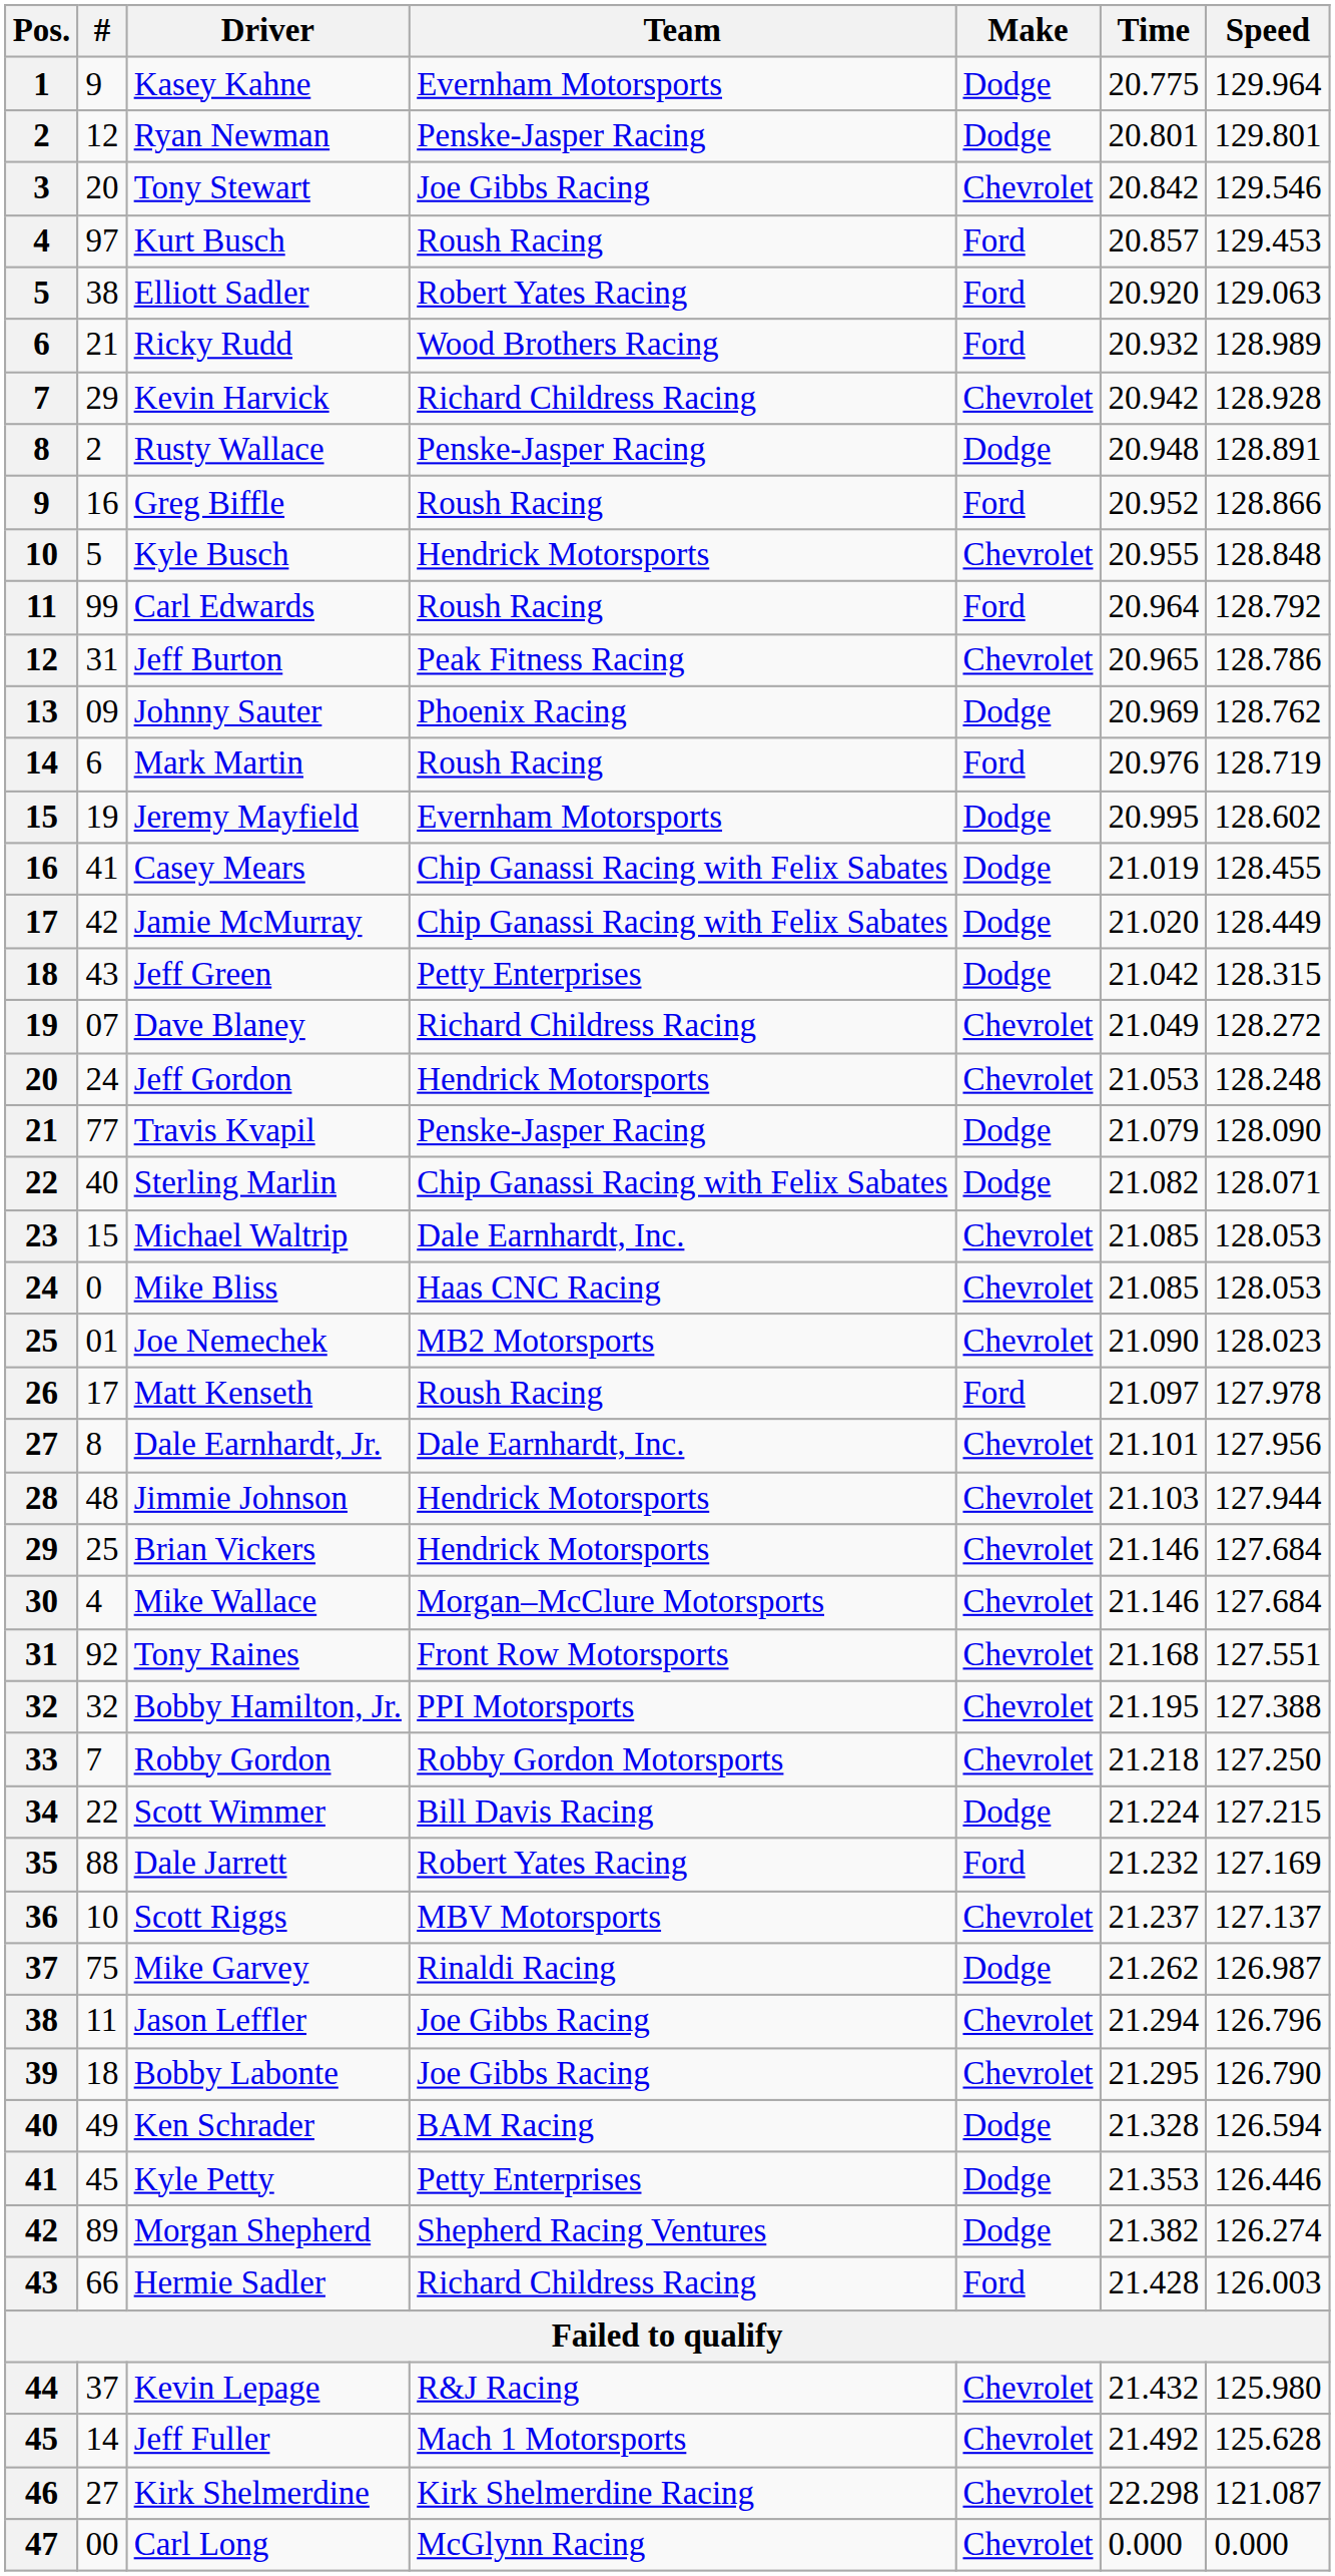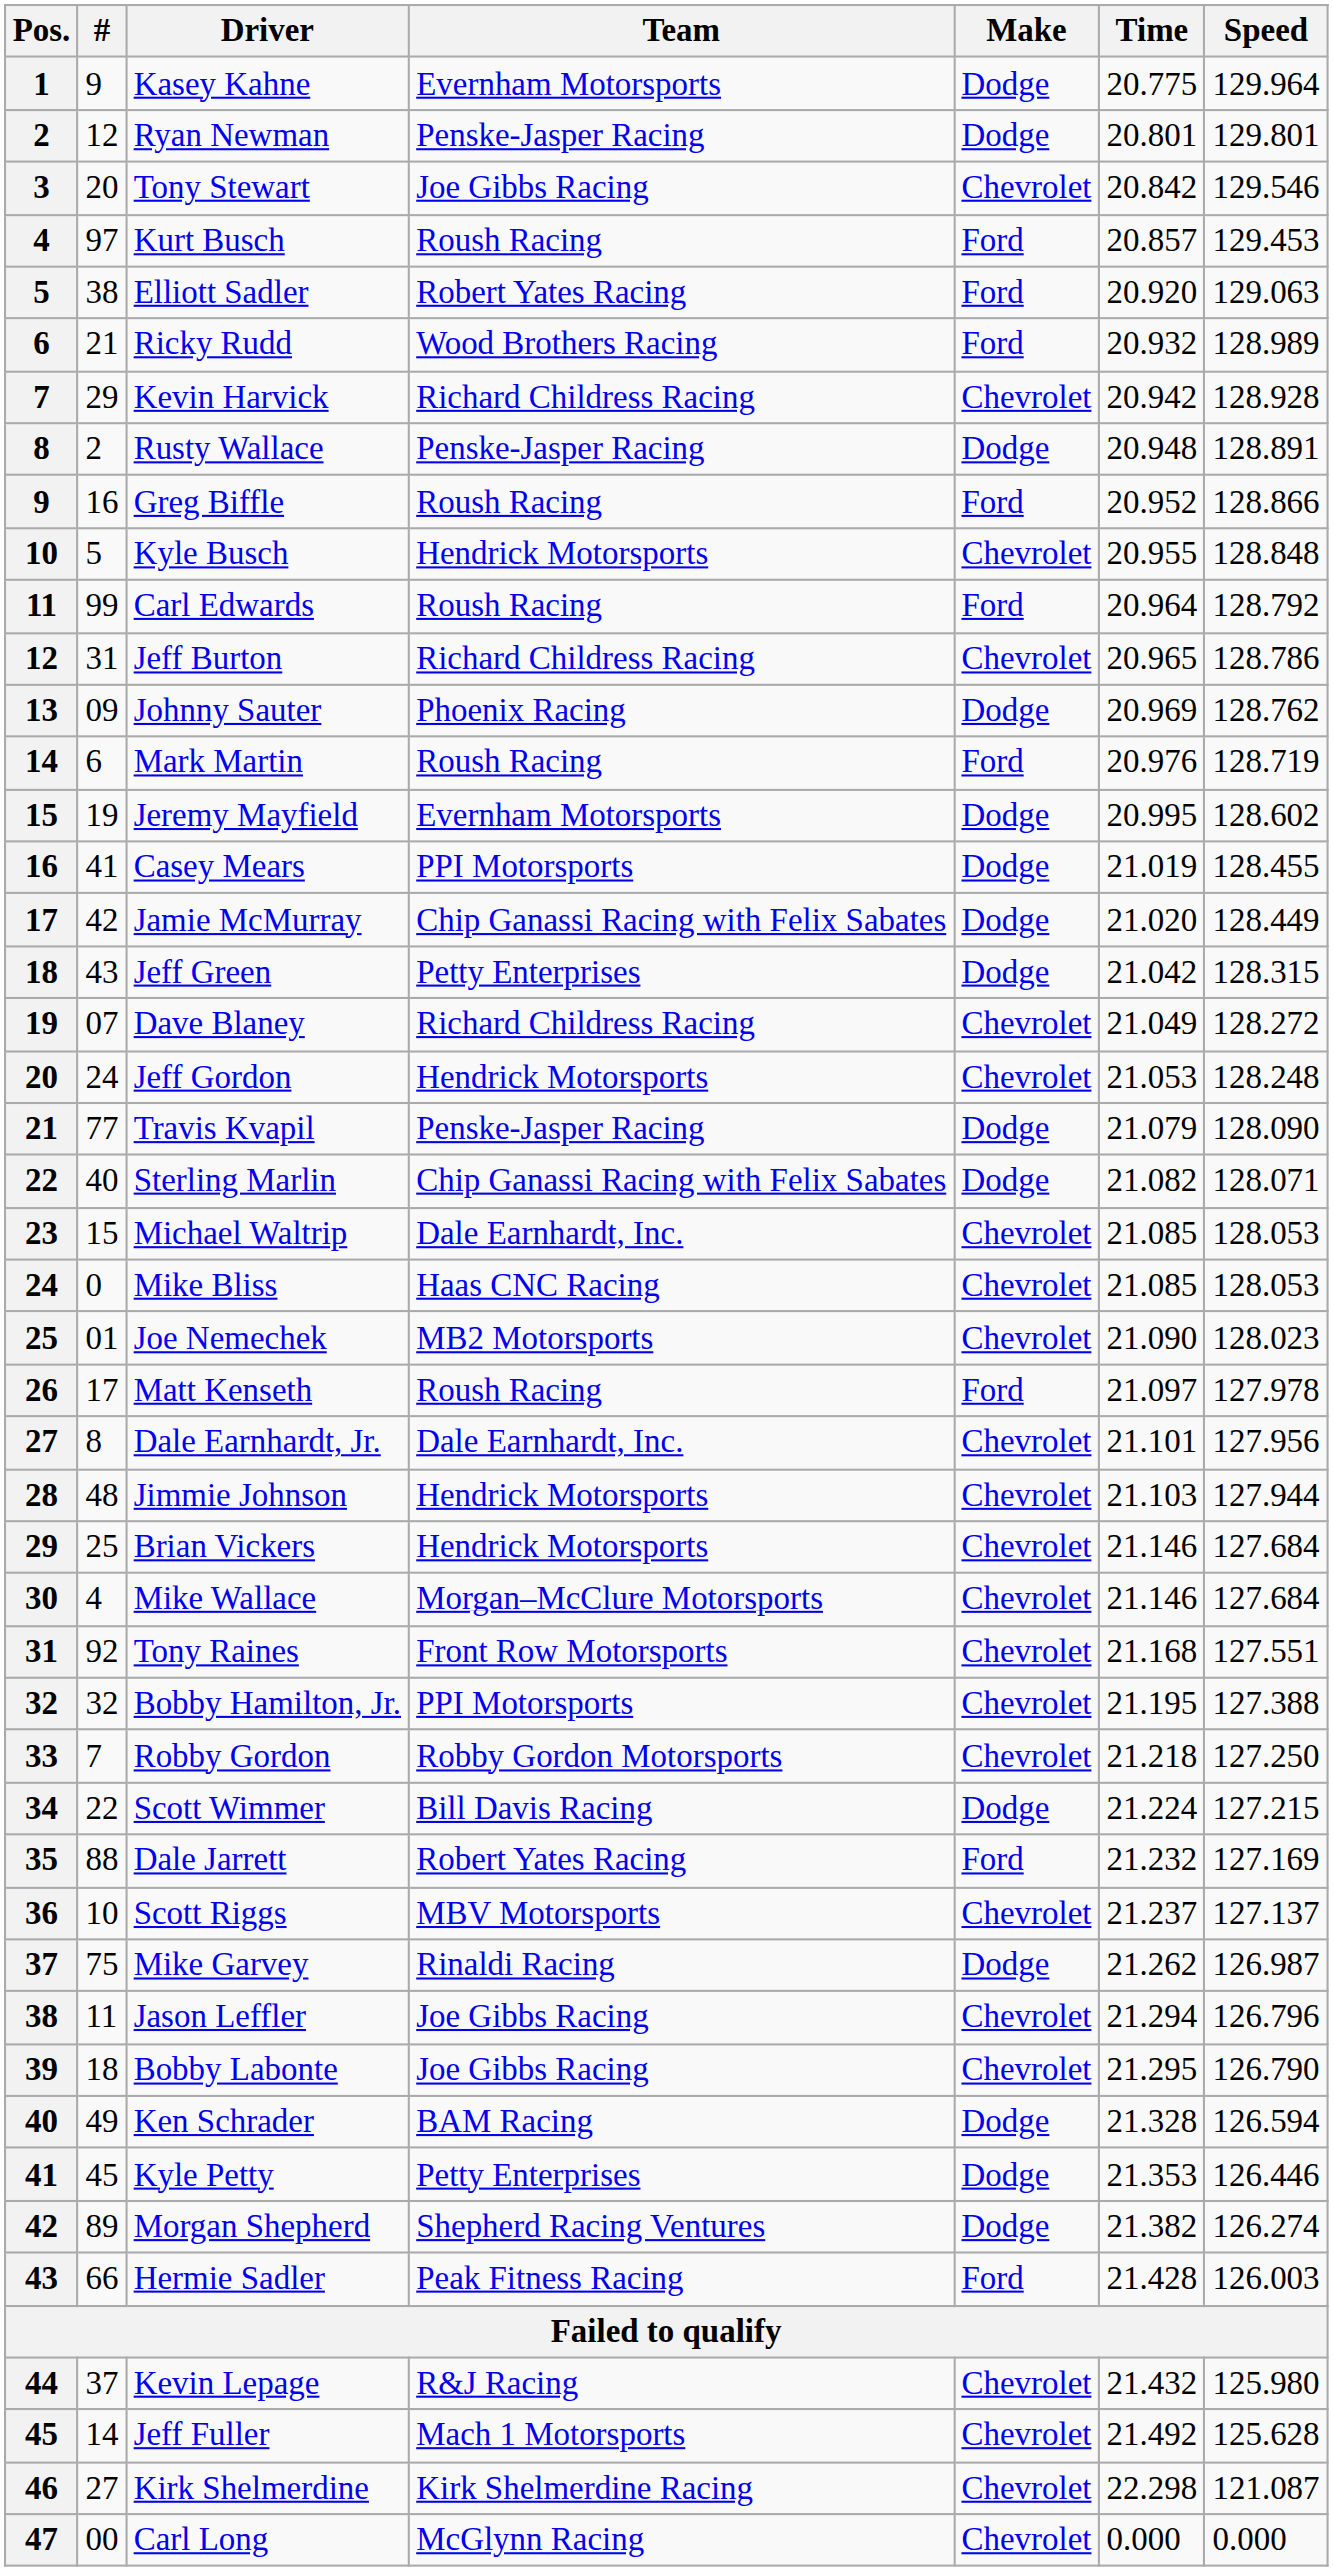 <table class="wikitable">
 <tr>
 <th>Pos.</th>
 <th>#</th>
 <th>Driver</th>
 <th>Team</th>
 <th>Make</th>
 <th>Time</th>
 <th>Speed</th>
 </tr>
 <tr>
 <th>1</th>
 <td>9</td>
 <td><a href='#'>Kasey Kahne</a></td>
 <td><a href='#'>Evernham Motorsports</a></td>
 <td><a href='#'>Dodge</a></td>
 <td>20.775</td>
 <td>129.964</td>
 </tr>
 <tr>
 <th>2</th>
 <td>12</td>
 <td><a href='#'>Ryan Newman</a></td>
 <td><a href='#'>Penske-Jasper Racing</a></td>
 <td><a href='#'>Dodge</a></td>
 <td>20.801</td>
 <td>129.801</td>
 </tr>
 <tr>
 <th>3</th>
 <td>20</td>
 <td><a href='#'>Tony Stewart</a></td>
 <td><a href='#'>Joe Gibbs Racing</a></td>
 <td><a href='#'>Chevrolet</a></td>
 <td>20.842</td>
 <td>129.546</td>
 </tr>
 <tr>
 <th>4</th>
 <td>97</td>
 <td><a href='#'>Kurt Busch</a></td>
 <td><a href='#'>Roush Racing</a></td>
 <td><a href='#'>Ford</a></td>
 <td>20.857</td>
 <td>129.453</td>
 </tr>
 <tr>
 <th>5</th>
 <td>38</td>
 <td><a href='#'>Elliott Sadler</a></td>
 <td><a href='#'>Robert Yates Racing</a></td>
 <td><a href='#'>Ford</a></td>
 <td>20.920</td>
 <td>129.063</td>
 </tr>
 <tr>
 <th>6</th>
 <td>21</td>
 <td><a href='#'>Ricky Rudd</a></td>
 <td><a href='#'>Wood Brothers Racing</a></td>
 <td><a href='#'>Ford</a></td>
 <td>20.932</td>
 <td>128.989</td>
 </tr>
 <tr>
 <th>7</th>
 <td>29</td>
 <td><a href='#'>Kevin Harvick</a></td>
 <td><a href='#'>Richard Childress Racing</a></td>
 <td><a href='#'>Chevrolet</a></td>
 <td>20.942</td>
 <td>128.928</td>
 </tr>
 <tr>
 <th>8</th>
 <td>2</td>
 <td><a href='#'>Rusty Wallace</a></td>
 <td><a href='#'>Penske-Jasper Racing</a></td>
 <td><a href='#'>Dodge</a></td>
 <td>20.948</td>
 <td>128.891</td>
 </tr>
 <tr>
 <th>9</th>
 <td>16</td>
 <td><a href='#'>Greg Biffle</a></td>
 <td><a href='#'>Roush Racing</a></td>
 <td><a href='#'>Ford</a></td>
 <td>20.952</td>
 <td>128.866</td>
 </tr>
 <tr>
 <th>10</th>
 <td>5</td>
 <td><a href='#'>Kyle Busch</a></td>
 <td><a href='#'>Hendrick Motorsports</a></td>
 <td><a href='#'>Chevrolet</a></td>
 <td>20.955</td>
 <td>128.848</td>
 </tr>
 <tr>
 <th>11</th>
 <td>99</td>
 <td><a href='#'>Carl Edwards</a></td>
 <td><a href='#'>Roush Racing</a></td>
 <td><a href='#'>Ford</a></td>
 <td>20.964</td>
 <td>128.792</td>
 </tr>
 <tr>
 <th>12</th>
 <td>31</td>
 <td><a href='#'>Jeff Burton</a></td>
-<td><a href='#'>Peak Fitness Racing</a></td>
+<td><a href='#'>Richard Childress Racing</a></td>
 <td><a href='#'>Chevrolet</a></td>
 <td>20.965</td>
 <td>128.786</td>
 </tr>
 <tr>
 <th>13</th>
 <td>09</td>
 <td><a href='#'>Johnny Sauter</a></td>
 <td><a href='#'>Phoenix Racing</a></td>
 <td><a href='#'>Dodge</a></td>
 <td>20.969</td>
 <td>128.762</td>
 </tr>
 <tr>
 <th>14</th>
 <td>6</td>
 <td><a href='#'>Mark Martin</a></td>
 <td><a href='#'>Roush Racing</a></td>
 <td><a href='#'>Ford</a></td>
 <td>20.976</td>
 <td>128.719</td>
 </tr>
 <tr>
 <th>15</th>
 <td>19</td>
 <td><a href='#'>Jeremy Mayfield</a></td>
 <td><a href='#'>Evernham Motorsports</a></td>
 <td><a href='#'>Dodge</a></td>
 <td>20.995</td>
 <td>128.602</td>
 </tr>
 <tr>
 <th>16</th>
 <td>41</td>
 <td><a href='#'>Casey Mears</a></td>
-<td><a href='#'>Chip Ganassi Racing with Felix Sabates</a></td>
+<td><a href='#'>PPI Motorsports</a></td>
 <td><a href='#'>Dodge</a></td>
 <td>21.019</td>
 <td>128.455</td>
 </tr>
 <tr>
 <th>17</th>
 <td>42</td>
 <td><a href='#'>Jamie McMurray</a></td>
 <td><a href='#'>Chip Ganassi Racing with Felix Sabates</a></td>
 <td><a href='#'>Dodge</a></td>
 <td>21.020</td>
 <td>128.449</td>
 </tr>
 <tr>
 <th>18</th>
 <td>43</td>
 <td><a href='#'>Jeff Green</a></td>
 <td><a href='#'>Petty Enterprises</a></td>
 <td><a href='#'>Dodge</a></td>
 <td>21.042</td>
 <td>128.315</td>
 </tr>
 <tr>
 <th>19</th>
 <td>07</td>
 <td><a href='#'>Dave Blaney</a></td>
 <td><a href='#'>Richard Childress Racing</a></td>
 <td><a href='#'>Chevrolet</a></td>
 <td>21.049</td>
 <td>128.272</td>
 </tr>
 <tr>
 <th>20</th>
 <td>24</td>
 <td><a href='#'>Jeff Gordon</a></td>
 <td><a href='#'>Hendrick Motorsports</a></td>
 <td><a href='#'>Chevrolet</a></td>
 <td>21.053</td>
 <td>128.248</td>
 </tr>
 <tr>
 <th>21</th>
 <td>77</td>
 <td><a href='#'>Travis Kvapil</a></td>
 <td><a href='#'>Penske-Jasper Racing</a></td>
 <td><a href='#'>Dodge</a></td>
 <td>21.079</td>
 <td>128.090</td>
 </tr>
 <tr>
 <th>22</th>
 <td>40</td>
 <td><a href='#'>Sterling Marlin</a></td>
 <td><a href='#'>Chip Ganassi Racing with Felix Sabates</a></td>
 <td><a href='#'>Dodge</a></td>
 <td>21.082</td>
 <td>128.071</td>
 </tr>
 <tr>
 <th>23</th>
 <td>15</td>
 <td><a href='#'>Michael Waltrip</a></td>
 <td><a href='#'>Dale Earnhardt, Inc.</a></td>
 <td><a href='#'>Chevrolet</a></td>
 <td>21.085</td>
 <td>128.053</td>
 </tr>
 <tr>
 <th>24</th>
 <td>0</td>
 <td><a href='#'>Mike Bliss</a></td>
 <td><a href='#'>Haas CNC Racing</a></td>
 <td><a href='#'>Chevrolet</a></td>
 <td>21.085</td>
 <td>128.053</td>
 </tr>
 <tr>
 <th>25</th>
 <td>01</td>
 <td><a href='#'>Joe Nemechek</a></td>
 <td><a href='#'>MB2 Motorsports</a></td>
 <td><a href='#'>Chevrolet</a></td>
 <td>21.090</td>
 <td>128.023</td>
 </tr>
 <tr>
 <th>26</th>
 <td>17</td>
 <td><a href='#'>Matt Kenseth</a></td>
 <td><a href='#'>Roush Racing</a></td>
 <td><a href='#'>Ford</a></td>
 <td>21.097</td>
 <td>127.978</td>
 </tr>
 <tr>
 <th>27</th>
 <td>8</td>
 <td><a href='#'>Dale Earnhardt, Jr.</a></td>
 <td><a href='#'>Dale Earnhardt, Inc.</a></td>
 <td><a href='#'>Chevrolet</a></td>
 <td>21.101</td>
 <td>127.956</td>
 </tr>
 <tr>
 <th>28</th>
 <td>48</td>
 <td><a href='#'>Jimmie Johnson</a></td>
 <td><a href='#'>Hendrick Motorsports</a></td>
 <td><a href='#'>Chevrolet</a></td>
 <td>21.103</td>
 <td>127.944</td>
 </tr>
 <tr>
 <th>29</th>
 <td>25</td>
 <td><a href='#'>Brian Vickers</a></td>
 <td><a href='#'>Hendrick Motorsports</a></td>
 <td><a href='#'>Chevrolet</a></td>
 <td>21.146</td>
 <td>127.684</td>
 </tr>
 <tr>
 <th>30</th>
 <td>4</td>
 <td><a href='#'>Mike Wallace</a></td>
 <td><a href='#'>Morgan–McClure Motorsports</a></td>
 <td><a href='#'>Chevrolet</a></td>
 <td>21.146</td>
 <td>127.684</td>
 </tr>
 <tr>
 <th>31</th>
 <td>92</td>
 <td><a href='#'>Tony Raines</a></td>
 <td><a href='#'>Front Row Motorsports</a></td>
 <td><a href='#'>Chevrolet</a></td>
 <td>21.168</td>
 <td>127.551</td>
 </tr>
 <tr>
 <th>32</th>
 <td>32</td>
 <td><a href='#'>Bobby Hamilton, Jr.</a></td>
 <td><a href='#'>PPI Motorsports</a></td>
 <td><a href='#'>Chevrolet</a></td>
 <td>21.195</td>
 <td>127.388</td>
 </tr>
 <tr>
 <th>33</th>
 <td>7</td>
 <td><a href='#'>Robby Gordon</a></td>
 <td><a href='#'>Robby Gordon Motorsports</a></td>
 <td><a href='#'>Chevrolet</a></td>
 <td>21.218</td>
 <td>127.250</td>
 </tr>
 <tr>
 <th>34</th>
 <td>22</td>
 <td><a href='#'>Scott Wimmer</a></td>
 <td><a href='#'>Bill Davis Racing</a></td>
 <td><a href='#'>Dodge</a></td>
 <td>21.224</td>
 <td>127.215</td>
 </tr>
 <tr>
 <th>35</th>
 <td>88</td>
 <td><a href='#'>Dale Jarrett</a></td>
 <td><a href='#'>Robert Yates Racing</a></td>
 <td><a href='#'>Ford</a></td>
 <td>21.232</td>
 <td>127.169</td>
 </tr>
 <tr>
 <th>36</th>
 <td>10</td>
 <td><a href='#'>Scott Riggs</a></td>
 <td><a href='#'>MBV Motorsports</a></td>
 <td><a href='#'>Chevrolet</a></td>
 <td>21.237</td>
 <td>127.137</td>
 </tr>
 <tr>
 <th>37</th>
 <td>75</td>
 <td><a href='#'>Mike Garvey</a></td>
 <td><a href='#'>Rinaldi Racing</a></td>
 <td><a href='#'>Dodge</a></td>
 <td>21.262</td>
 <td>126.987</td>
 </tr>
 <tr>
 <th>38</th>
 <td>11</td>
 <td><a href='#'>Jason Leffler</a></td>
 <td><a href='#'>Joe Gibbs Racing</a></td>
 <td><a href='#'>Chevrolet</a></td>
 <td>21.294</td>
 <td>126.796</td>
 </tr>
 <tr>
 <th>39</th>
 <td>18</td>
 <td><a href='#'>Bobby Labonte</a></td>
 <td><a href='#'>Joe Gibbs Racing</a></td>
 <td><a href='#'>Chevrolet</a></td>
 <td>21.295</td>
 <td>126.790</td>
 </tr>
 <tr>
 <th>40</th>
 <td>49</td>
 <td><a href='#'>Ken Schrader</a></td>
 <td><a href='#'>BAM Racing</a></td>
 <td><a href='#'>Dodge</a></td>
 <td>21.328</td>
 <td>126.594</td>
 </tr>
 <tr>
 <th>41</th>
 <td>45</td>
 <td><a href='#'>Kyle Petty</a></td>
 <td><a href='#'>Petty Enterprises</a></td>
 <td><a href='#'>Dodge</a></td>
 <td>21.353</td>
 <td>126.446</td>
 </tr>
 <tr>
 <th>42</th>
 <td>89</td>
 <td><a href='#'>Morgan Shepherd</a></td>
 <td><a href='#'>Shepherd Racing Ventures</a></td>
 <td><a href='#'>Dodge</a></td>
 <td>21.382</td>
 <td>126.274</td>
 </tr>
 <tr>
 <th>43</th>
 <td>66</td>
 <td><a href='#'>Hermie Sadler</a></td>
-<td><a href='#'>Richard Childress Racing</a></td>
+<td><a href='#'>Peak Fitness Racing</a></td>
 <td><a href='#'>Ford</a></td>
 <td>21.428</td>
 <td>126.003</td>
 </tr>
 <tr>
 <th colspan="7">Failed to qualify</th>
 </tr>
 <tr>
 <th>44</th>
 <td>37</td>
 <td><a href='#'>Kevin Lepage</a></td>
 <td><a href='#'>R&J Racing</a></td>
 <td><a href='#'>Chevrolet</a></td>
 <td>21.432</td>
 <td>125.980</td>
 </tr>
 <tr>
 <th>45</th>
 <td>14</td>
 <td><a href='#'>Jeff Fuller</a></td>
 <td><a href='#'>Mach 1 Motorsports</a></td>
 <td><a href='#'>Chevrolet</a></td>
 <td>21.492</td>
 <td>125.628</td>
 </tr>
 <tr>
 <th>46</th>
 <td>27</td>
 <td><a href='#'>Kirk Shelmerdine</a></td>
 <td><a href='#'>Kirk Shelmerdine Racing</a></td>
 <td><a href='#'>Chevrolet</a></td>
 <td>22.298</td>
 <td>121.087</td>
 </tr>
 <tr>
 <th>47</th>
 <td>00</td>
 <td><a href='#'>Carl Long</a></td>
 <td><a href='#'>McGlynn Racing</a></td>
 <td><a href='#'>Chevrolet</a></td>
 <td>0.000</td>
 <td>0.000</td>
 </tr>
 </table>
